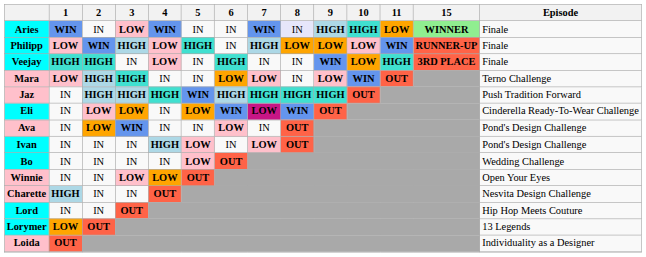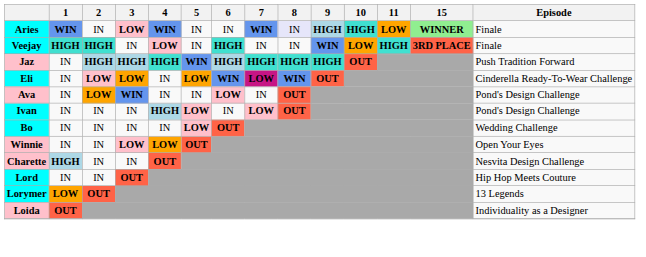 <table class="wikitable" style="text-align:center">
 <tr>
 <th></th>
 <th>1</th>
 <th>2</th>
 <th>3</th>
 <th>4</th>
 <th>5</th>
 <th>6</th>
 <th>7</th>
 <th>8</th>
 <th>9</th>
 <th>10</th>
 <th>11</th>
 <th>15</th>
 <th>Episode</th>
 </tr>
 <tr>
 <th style="background:cyan;">Aries</th>
 <td style="background:cornflowerblue;"><strong>WIN</strong></td>
 <td>IN</td>
 <td style="background:pink;"><strong>LOW</strong></td>
 <td style="background:cornflowerblue;"><strong>WIN</strong></td>
 <td>IN</td>
 <td>IN</td>
 <td style="background:cornflowerblue;"><strong>WIN</strong></td>
 <td style="background: lavender;">IN</td>
 <td style="background:lightblue;"><strong>HIGH</strong></td>
 <td style="background:turquoise;"><strong>HIGH</strong></td>
 <td style="background:orange;"><strong>LOW</strong></td>
 <td style="background:lightgreen;"><strong>WINNER</strong></td>
 <td style="text-align:left">Finale</td>
 </tr>
 <tr>
-<th style="background:cyan;">Philipp</th>
-<td style="background:pink;"><strong>LOW</strong></td>
-<td style="background:cornflowerblue;"><strong>WIN</strong></td>
-<td style="background:lightblue;"><strong>HIGH</strong></td>
-<td style="background:pink;"><strong>LOW</strong></td>
-<td style="background:turquoise;"><strong>HIGH</strong></td>
-<td>IN</td>
-<td style="background:lightblue;"><strong>HIGH</strong></td>
-<td style="background:orange;"><strong>LOW</strong></td>
-<td style="background:orange;"><strong>LOW</strong></td>
-<td style="background:pink;"><strong>LOW</strong></td>
-<td style="background:cornflowerblue;"><strong>WIN</strong></td>
-<td style="background:tomato;"><strong>RUNNER-UP</strong></td>
-<td style="text-align:left">Finale</td>
-</tr>
-<tr>
 <th style="background:cyan;">Veejay</th>
 <td style="background:turquoise;"><strong>HIGH</strong></td>
 <td style="background:turquoise;"><strong>HIGH</strong></td>
 <td>IN</td>
 <td style="background:pink;"><strong>LOW</strong></td>
 <td>IN</td>
 <td style="background:turquoise;"><strong>HIGH</strong></td>
 <td>IN</td>
 <td>IN</td>
 <td style="background:cornflowerblue;"><strong>WIN</strong></td>
 <td style="background:orange;"><strong>LOW</strong></td>
 <td style="background:turquoise;"><strong>HIGH</strong></td>
 <td style="background:tomato;"><strong>3RD PLACE</strong></td>
 <td style="text-align:left">Finale</td>
-</tr>
-<tr>
-<th style="background:Pink;">Mara</th>
-<td style="background:pink;"><strong>LOW</strong></td>
-<td style="background:lightblue;"><strong>HIGH</strong></td>
-<td style="background:turquoise;"><strong>HIGH</strong></td>
-<td>IN</td>
-<td>IN</td>
-<td style="background:orange;"><strong>LOW</strong></td>
-<td style="background:pink;"><strong>LOW</strong></td>
-<td>IN</td>
-<td style="background:pink;"><strong>LOW</strong></td>
-<td style="background:cornflowerblue;"><strong>WIN</strong></td>
-<td style="background:tomato;"><strong>OUT</strong></td>
-<td colspan=1 style="background:darkgrey;"></td>
-<td style="text-align:left">Terno Challenge</td>
 </tr>
 <tr>
 <th style="background:Pink;">Jaz</th>
 <td>IN</td>
 <td style="background:lightblue;"><strong>HIGH</strong></td>
 <td style="background:lightblue;"><strong>HIGH</strong></td>
 <td style="background:turquoise;"><strong>HIGH</strong></td>
 <td style="background:cornflowerblue;"><strong>WIN</strong></td>
 <td style="background:lightblue;"><strong>HIGH</strong></td>
 <td style="background:turquoise;"><strong>HIGH</strong></td>
 <td style="background:turquoise;"><strong>HIGH</strong></td>
 <td style="background:turquoise;"><strong>HIGH</strong></td>
 <td style="background:tomato;"><strong>OUT</strong></td>
 <td colspan=2 style="background:darkgrey;"></td>
 <td style="text-align:left">Push Tradition Forward</td>
 </tr>
 <tr>
 <th style="background:cyan;">Eli</th>
 <td>IN</td>
 <td style="background:pink;"><strong>LOW</strong></td>
 <td style="background:orange;"><strong>LOW</strong></td>
 <td>IN</td>
 <td style="background:orange;"><strong>LOW</strong></td>
 <td style="background:cornflowerblue;"><strong>WIN</strong></td>
 <td style="background:MediumVioletRed;"><strong>LOW</strong></td>
 <td style="background:cornflowerblue;"><strong>WIN</strong></td>
 <td style="background:tomato;"><strong>OUT</strong></td>
 <td colspan=3 style="background:darkgrey;"></td>
 <td style="text-align:left">Cinderella Ready-To-Wear Challenge</td>
 </tr>
 <tr>
 <th style="background:Pink;">Ava</th>
 <td>IN</td>
 <td style="background:orange;"><strong>LOW</strong></td>
 <td style="background:cornflowerblue;"><strong>WIN</strong></td>
 <td>IN</td>
 <td>IN</td>
 <td style="background:pink;"><strong>LOW</strong></td>
 <td>IN</td>
 <td style="background:tomato;"><strong>OUT</strong></td>
 <td colspan=4 style="background:darkgrey;"></td>
 <td style="text-align:left">Pond's Design Challenge</td>
 </tr>
 <tr>
 <th style="background:cyan;">Ivan</th>
 <td>IN</td>
 <td>IN</td>
 <td>IN</td>
 <td style="background:lightblue;"><strong>HIGH</strong></td>
 <td style="background:pink;"><strong>LOW</strong></td>
 <td>IN</td>
 <td style="background:pink;"><strong>LOW</strong></td>
 <td style="background:tomato;"><strong>OUT</strong></td>
 <td colspan=4 style="background:darkgrey;"></td>
 <td style="text-align:left">Pond's Design Challenge</td>
 </tr>
 <tr>
 <th style="background:cyan;">Bo</th>
 <td>IN</td>
 <td>IN</td>
 <td>IN</td>
 <td>IN</td>
 <td style="background:pink;"><strong>LOW</strong></td>
 <td style="background:tomato;"><strong>OUT</strong></td>
 <td colspan=6 style="background:darkgrey;"></td>
 <td style="text-align:left">Wedding Challenge</td>
 </tr>
 <tr>
 <th style="background:Pink;">Winnie</th>
 <td>IN</td>
 <td>IN</td>
 <td style="background:pink;"><strong>LOW</strong></td>
 <td style="background:orange;"><strong>LOW</strong></td>
 <td style="background:tomato;"><strong>OUT</strong></td>
 <td colspan=7 style="background:darkgrey;"></td>
 <td style="text-align:left">Open Your Eyes</td>
 </tr>
 <tr>
 <th style="background:Pink;">Charette</th>
 <td style="background:lightblue;"><strong>HIGH</strong></td>
 <td>IN</td>
 <td>IN</td>
 <td style="background:tomato;"><strong>OUT</strong></td>
 <td colspan=8 style="background:darkgrey;"></td>
 <td style="text-align:left">Nesvita Design Challenge</td>
 </tr>
 <tr>
 <th style="background:cyan;">Lord</th>
 <td>IN</td>
 <td>IN</td>
 <td style="background:tomato;"><strong>OUT</strong></td>
 <td colspan=9 style="background:darkgrey;"></td>
 <td style="text-align:left">Hip Hop Meets Couture</td>
 </tr>
 <tr>
 <th style="background:cyan;">Lorymer</th>
 <td style="background:orange;"><strong>LOW</strong></td>
 <td style="background:tomato;"><strong>OUT</strong></td>
 <td colspan=10 style="background:darkgrey;"></td>
 <td style="text-align:left">13 Legends</td>
 </tr>
 <tr>
 <th style="background:Pink;">Loida</th>
 <td style="background:tomato;"><strong>OUT</strong></td>
 <td colspan=11 style="background:darkgrey;"></td>
 <td style="text-align:left">Individuality as a Designer</td>
 </tr>
 <tr>
 </tr>
 </table>
